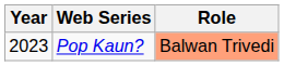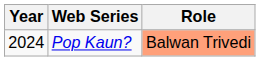 <table class="wikitable">
 <tr>
 <th>Year</th>
 <th>Web Series</th>
 <th>Role</th>
 </tr>
 <tr>
-<td>2023</td>
+<td>2024</td>
 <td><em><a href='#'>Pop Kaun?</a></em></td>
 <td style="background: lightsalmon;">Balwan Trivedi</td>
 </tr>
 </table>
